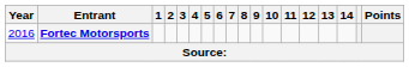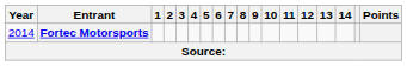 <table class="wikitable" style="text-align:center; font-size:85%">
 <tr>
 <th>Year</th>
 <th>Entrant</th>
 <th>1</th>
 <th>2</th>
 <th>3</th>
 <th>4</th>
 <th>5</th>
 <th>6</th>
 <th>7</th>
 <th>8</th>
 <th>9</th>
 <th>10</th>
 <th>11</th>
 <th>12</th>
 <th>13</th>
 <th>14</th>
 <th></th>
 <th>Points</th>
 </tr>
 <tr>
-<td id=2014R><a href='#'>2016</a></td>
+<td id=2014R><a href='#'>2014</a></td>
 <th nowrap><a href='#'>Fortec Motorsports</a></th>
 <td></td>
 <td></td>
 <td></td>
 <td></td>
 <td></td>
 <td></td>
 <td></td>
 <td></td>
 <td></td>
 <td></td>
 <td></td>
 <td></td>
 <td></td>
 <td></td>
 <th></th>
 <th></th>
 </tr>
 <tr>
 <th colspan="100">Source:</th>
 </tr>
 </table>
